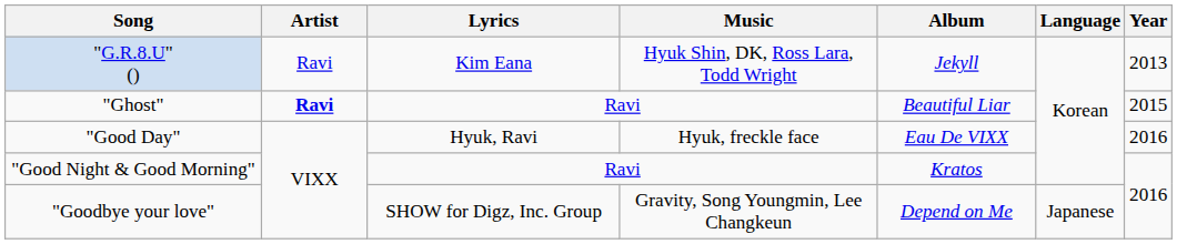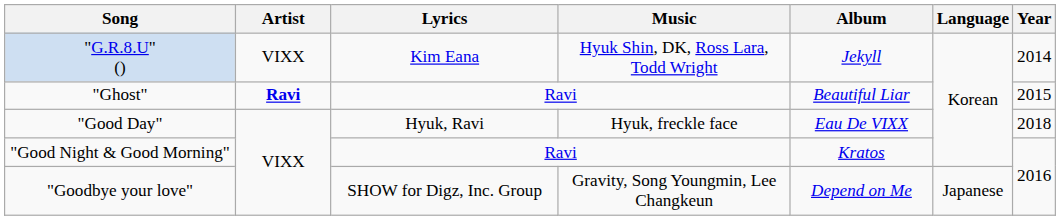 <table class="wikitable sortable" style="margin:0.5em auto; clear:both; font-size:.9em; text-align:center; width:100%">
 <tr>
 <th style="width:25%">Song</th>
 <th style="width:10%">Artist</th>
 <th class="unsortable" style="width:25%">Lyrics</th>
 <th class="unsortable" style="width:25%">Music</th>
 <th style="width:25%">Album</th>
 <th style="width:25%">Language</th>
 <th style="width:25%">Year</th>
 </tr>
 <tr>
 <td style="background:#CEDFF2;">"<a href='#'>G.R.8.U</a>"<br>()</td>
-<td><a href='#'>Ravi</a></td>
+<td>VIXX</td>
 <td><a href='#'>Kim Eana</a></td>
 <td><a href='#'>Hyuk Shin</a>, DK, <a href='#'>Ross Lara</a>, <a href='#'>Todd Wright</a></td>
 <td><em><a href='#'>Jekyll</a></em></td>
 <td rowspan="4">Korean</td>
-<td>2013</td>
+<td>2014</td>
 </tr>
 <tr>
 <td>"Ghost"</td>
 <td><strong><a href='#'>Ravi</a></strong></td>
 <td colspan="2"><a href='#'>Ravi</a></td>
 <td><em><a href='#'>Beautiful Liar</a></em></td>
 <td>2015</td>
 </tr>
 <tr>
 <td>"Good Day"</td>
 <td rowspan="3">VIXX</td>
 <td>Hyuk, Ravi</td>
 <td>Hyuk, freckle face</td>
 <td><em><a href='#'>Eau De VIXX</a></em></td>
-<td>2016</td>
+<td>2018</td>
 </tr>
 <tr>
 <td>"Good Night & Good Morning"</td>
 <td colspan="2"><a href='#'>Ravi</a></td>
 <td><em><a href='#'>Kratos</a></em></td>
 <td rowspan="2">2016</td>
 </tr>
 <tr>
 <td>"Goodbye your love"</td>
 <td>SHOW for Digz, Inc. Group</td>
 <td>Gravity, Song Youngmin, Lee Changkeun</td>
 <td><em><a href='#'>Depend on Me</a></em></td>
 <td>Japanese</td>
 </tr>
 </table>
